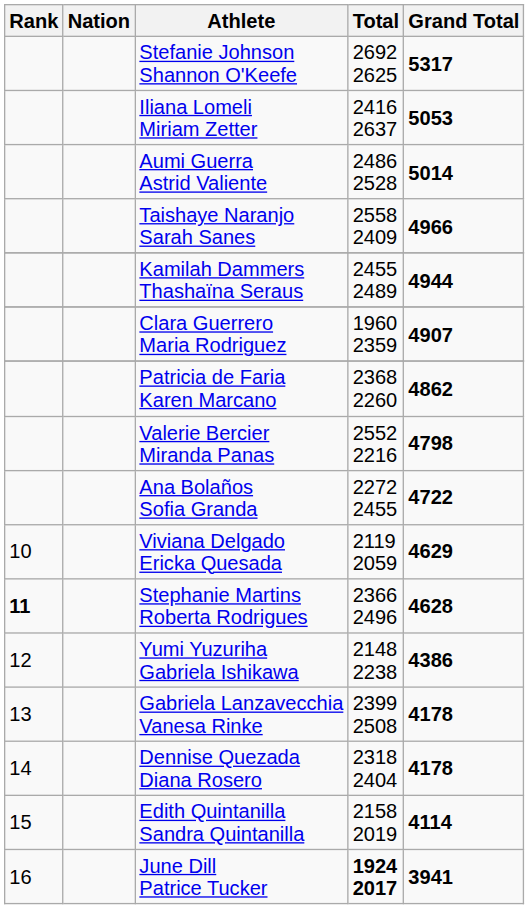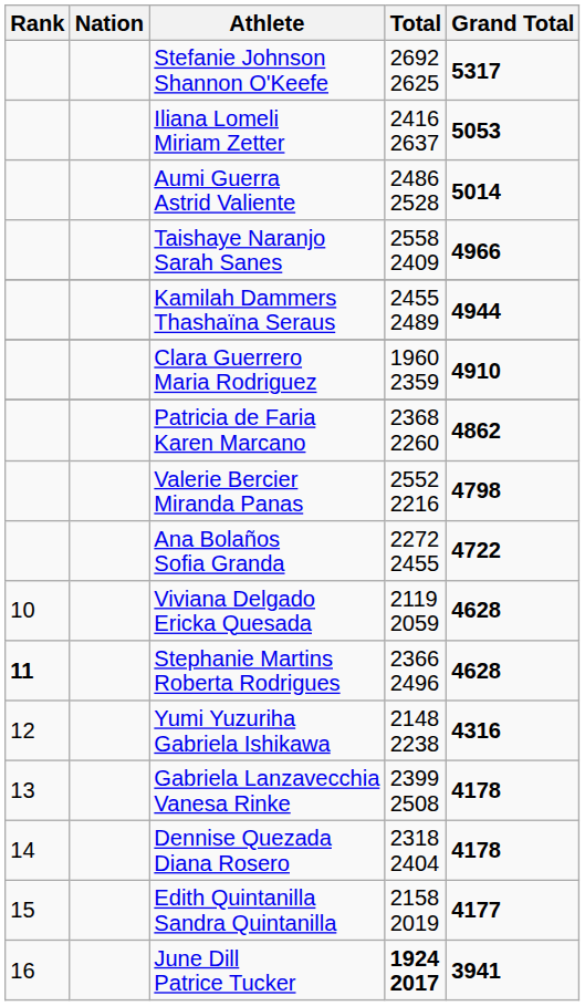 <table class="wikitable sortable" style="font-size:95%" style="width:35em;" style="text-align:center">
 <tr>
 <th>Rank</th>
 <th>Nation</th>
 <th>Athlete</th>
 <th>Total</th>
 <th>Grand Total</th>
 </tr>
 <tr>
 <td></td>
 <td align=left></td>
 <td align=left><a href='#'>Stefanie Johnson</a><br><a href='#'>Shannon O'Keefe</a></td>
 <td>2692<br>2625</td>
 <td><strong>5317</strong></td>
 </tr>
 <tr>
 <td></td>
 <td align=left></td>
 <td align=left><a href='#'>Iliana Lomeli</a><br><a href='#'>Miriam Zetter</a></td>
 <td>2416<br>2637</td>
 <td><strong>5053</strong></td>
 </tr>
 <tr>
 <td></td>
 <td align=left></td>
 <td align=left><a href='#'>Aumi Guerra</a><br><a href='#'>Astrid Valiente</a></td>
 <td>2486<br>2528</td>
 <td><strong>5014</strong></td>
 </tr>
 <tr>
 <td></td>
 <td align=left></td>
 <td align=left><a href='#'>Taishaye Naranjo</a><br><a href='#'>Sarah Sanes</a></td>
 <td>2558<br>2409</td>
 <td><strong>4966</strong></td>
 </tr>
 <tr>
 </tr>
 <tr>
 <td></td>
 <td align=left></td>
 <td align=left><a href='#'>Kamilah Dammers</a><br><a href='#'>Thashaïna Seraus</a></td>
 <td>2455<br>2489</td>
 <td><strong>4944</strong></td>
 </tr>
 <tr>
 </tr>
 <tr>
 <td></td>
 <td align=left></td>
 <td align=left><a href='#'>Clara Guerrero</a><br><a href='#'>Maria Rodriguez</a></td>
 <td>1960<br>2359</td>
-<td><strong>4907</strong></td>
+<td><strong>4910</strong></td>
 </tr>
 <tr>
 </tr>
 <tr>
 <td></td>
 <td align=left></td>
 <td align=left><a href='#'>Patricia de Faria</a><br><a href='#'>Karen Marcano</a></td>
 <td>2368<br>2260</td>
 <td><strong>4862</strong></td>
 </tr>
 <tr>
 <td></td>
 <td align=left></td>
 <td align=left><a href='#'>Valerie Bercier</a><br><a href='#'>Miranda Panas</a></td>
 <td>2552<br>2216</td>
 <td><strong>4798</strong></td>
 </tr>
 <tr>
 <td></td>
 <td align=left></td>
 <td align=left><a href='#'>Ana Bolaños</a><br><a href='#'>Sofia Granda</a></td>
 <td>2272<br>2455</td>
 <td><strong>4722</strong></td>
 </tr>
 <tr>
 <td>10</td>
 <td align=left></td>
 <td align=left><a href='#'>Viviana Delgado</a><br><a href='#'>Ericka Quesada</a></td>
 <td>2119<br>2059</td>
-<td><strong>4629</strong></td>
+<td><strong>4628</strong></td>
 </tr>
 <tr>
 <td><strong>11</strong></td>
 <td align=left></td>
 <td align=left><a href='#'>Stephanie Martins</a><br><a href='#'>Roberta Rodrigues</a></td>
 <td>2366<br>2496</td>
 <td><strong>4628</strong></td>
 </tr>
 <tr>
 <td>12</td>
 <td align=left></td>
 <td align=left><a href='#'>Yumi Yuzuriha</a><br><a href='#'>Gabriela Ishikawa</a></td>
 <td>2148<br>2238</td>
-<td><strong>4386</strong></td>
+<td><strong>4316</strong></td>
 </tr>
 <tr>
 <td>13</td>
 <td align=left></td>
 <td align=left><a href='#'>Gabriela Lanzavecchia</a><br><a href='#'>Vanesa Rinke</a></td>
 <td>2399<br>2508</td>
 <td><strong>4178</strong></td>
 </tr>
 <tr>
 <td>14</td>
 <td align=left></td>
 <td align=left><a href='#'>Dennise Quezada</a><br><a href='#'>Diana Rosero</a></td>
 <td>2318<br>2404</td>
 <td><strong>4178</strong></td>
 </tr>
 <tr>
 <td>15</td>
 <td align=left></td>
 <td align=left><a href='#'>Edith Quintanilla</a><br><a href='#'>Sandra Quintanilla</a></td>
 <td>2158<br>2019</td>
-<td><strong>4114</strong></td>
+<td><strong>4177</strong></td>
 </tr>
 <tr>
 <td>16</td>
 <td align=left></td>
 <td align=left><a href='#'>June Dill</a><br><a href='#'>Patrice Tucker</a></td>
 <td><strong>1924<br>2017</strong></td>
 <td><strong>3941</strong></td>
 </tr>
 </table>
